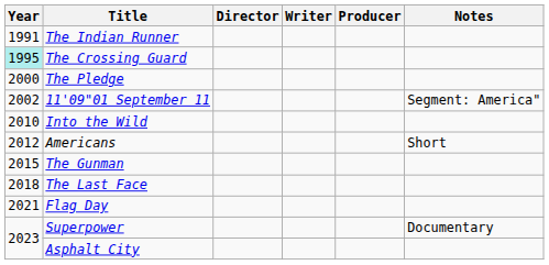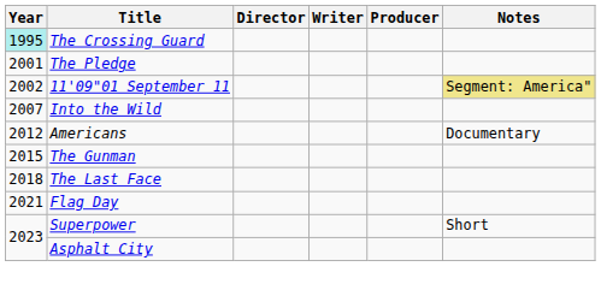 <table class="wikitable sortable">
 <tr>
 <th scope="col">Year</th>
 <th scope="col">Title</th>
 <th scope="col">Director</th>
 <th scope="col">Writer</th>
 <th scope="col">Producer</th>
 <th scope="col" class="unsortable">Notes</th>
 </tr>
 <tr>
-<td>1991</td>
-<td><em><a href='#'>The Indian Runner</a></em></td>
-<td></td>
-<td></td>
-<td></td>
-<td></td>
-</tr>
-<tr>
 <td style="background: paleturquoise;">1995</td>
 <td><em><a href='#'>The Crossing Guard</a></em></td>
 <td></td>
 <td></td>
 <td></td>
 <td></td>
 </tr>
 <tr>
-<td>2000</td>
+<td>2001</td>
 <td><em><a href='#'>The Pledge</a></em></td>
 <td></td>
 <td></td>
 <td></td>
 <td></td>
 </tr>
 <tr>
 <td>2002</td>
 <td><em><a href='#'>11'09"01 September 11</a></em></td>
 <td></td>
 <td></td>
 <td></td>
-<td>Segment:  America"</td>
+<td style="background: khaki;">Segment:  America"</td>
 </tr>
 <tr>
-<td>2010</td>
+<td>2007</td>
 <td><em><a href='#'>Into the Wild</a></em></td>
 <td></td>
 <td></td>
 <td></td>
 <td></td>
 </tr>
 <tr>
 <td>2012</td>
 <td><em>Americans</em></td>
 <td></td>
 <td></td>
 <td></td>
-<td>Short</td>
+<td>Documentary</td>
 </tr>
 <tr>
 <td>2015</td>
 <td><em><a href='#'>The Gunman</a></em></td>
 <td></td>
 <td></td>
 <td></td>
 <td></td>
 </tr>
 <tr>
 <td>2018</td>
 <td><em><a href='#'>The Last Face</a></em></td>
 <td></td>
 <td></td>
 <td></td>
 <td></td>
 </tr>
 <tr>
 <td>2021</td>
 <td><em><a href='#'>Flag Day</a></em></td>
 <td></td>
 <td></td>
 <td></td>
 <td></td>
 </tr>
 <tr>
 <td rowspan=2>2023</td>
 <td><em><a href='#'>Superpower</a></em></td>
 <td></td>
 <td></td>
 <td></td>
-<td>Documentary</td>
+<td>Short</td>
 </tr>
 <tr>
 <td><em><a href='#'>Asphalt City</a></em></td>
 <td></td>
 <td></td>
 <td></td>
 <td></td>
 </tr>
 </table>
